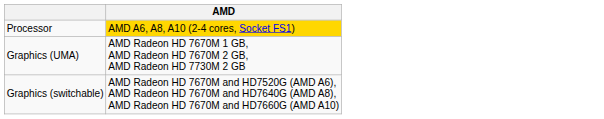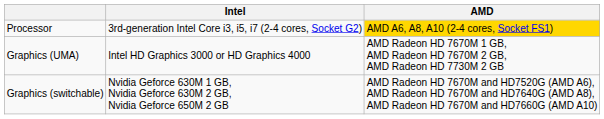 <table class="wikitable">
 <tr>
 <th></th>
+<th>Intel</th>
 <th>AMD</th>
 </tr>
 <tr>
 <td>Processor</td>
+<td>3rd-generation Intel Core i3, i5, i7 (2-4 cores, <a href='#'>Socket G2</a>)</td>
 <td style="background: gold;">AMD A6, A8, A10 (2-4 cores, <a href='#'>Socket FS1</a>)</td>
 </tr>
 <tr>
 <td>Graphics (UMA)</td>
+<td>Intel HD Graphics 3000 or HD Graphics 4000</td>
 <td>AMD Radeon HD 7670M 1 GB,<br>AMD Radeon HD 7670M 2 GB,<br>AMD Radeon HD 7730M 2 GB</td>
 </tr>
 <tr>
 <td>Graphics (switchable)</td>
+<td>Nvidia Geforce 630M 1 GB,<br>Nvidia Geforce 630M 2 GB,<br>Nvidia Geforce 650M 2 GB</td>
 <td>AMD Radeon HD 7670M and HD7520G (AMD A6),<br>AMD Radeon HD 7670M and HD7640G (AMD A8),<br>AMD Radeon HD 7670M and HD7660G (AMD A10)</td>
 </tr>
 </table>
